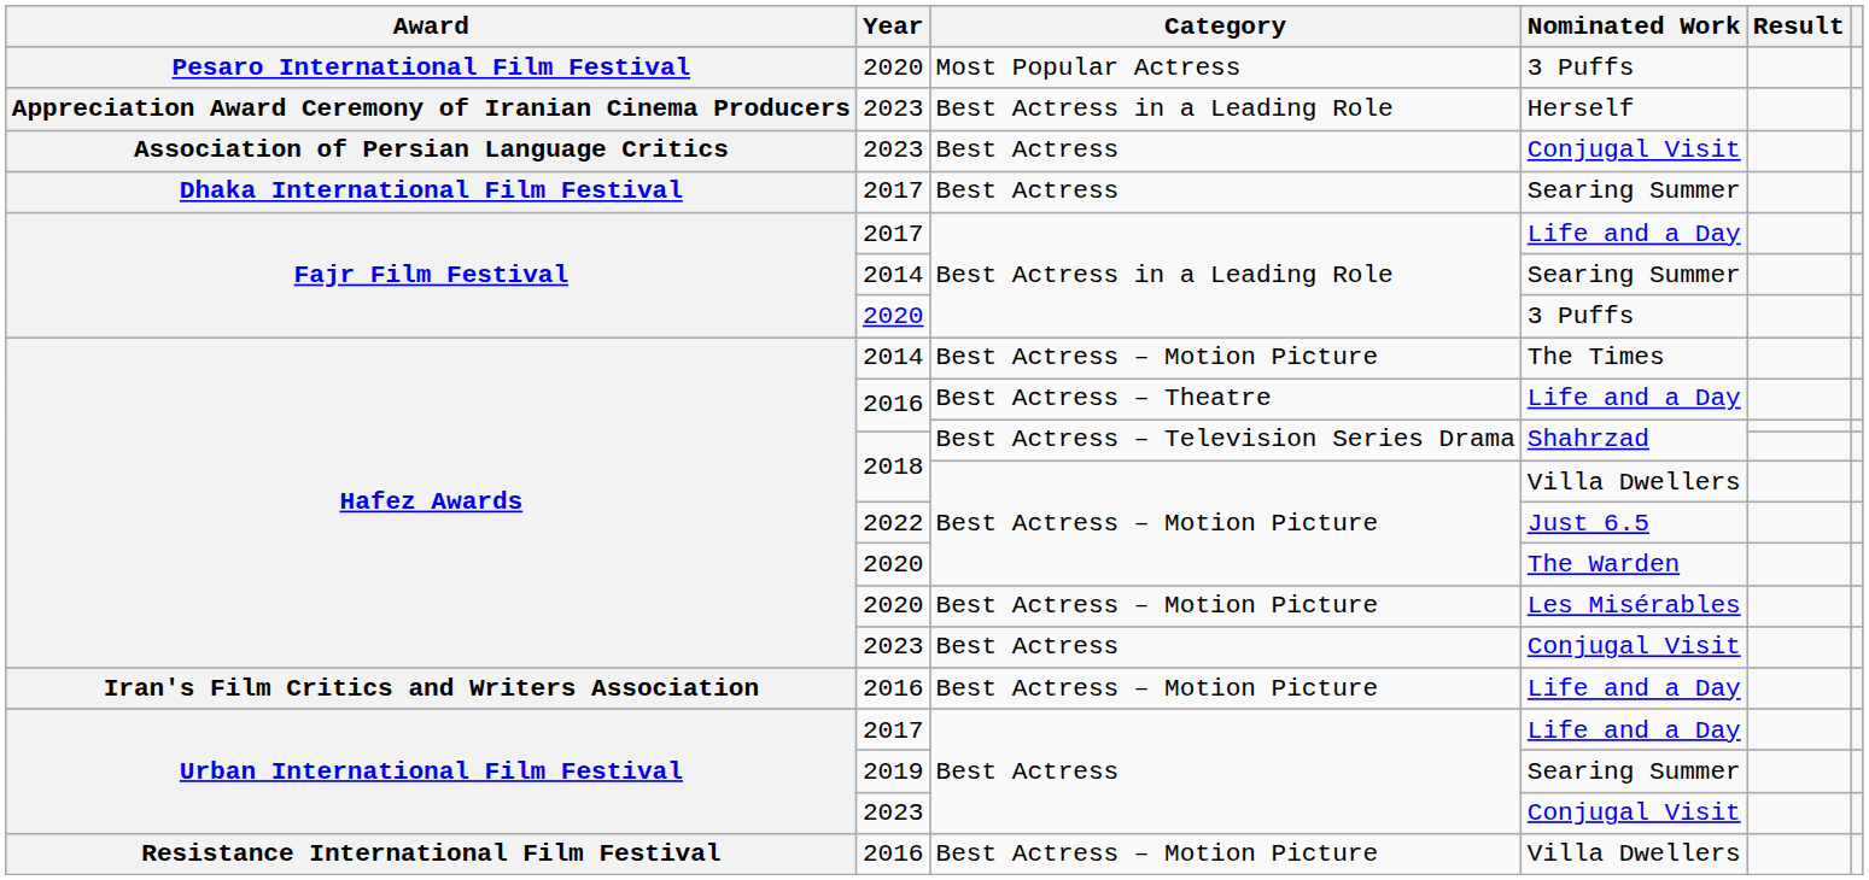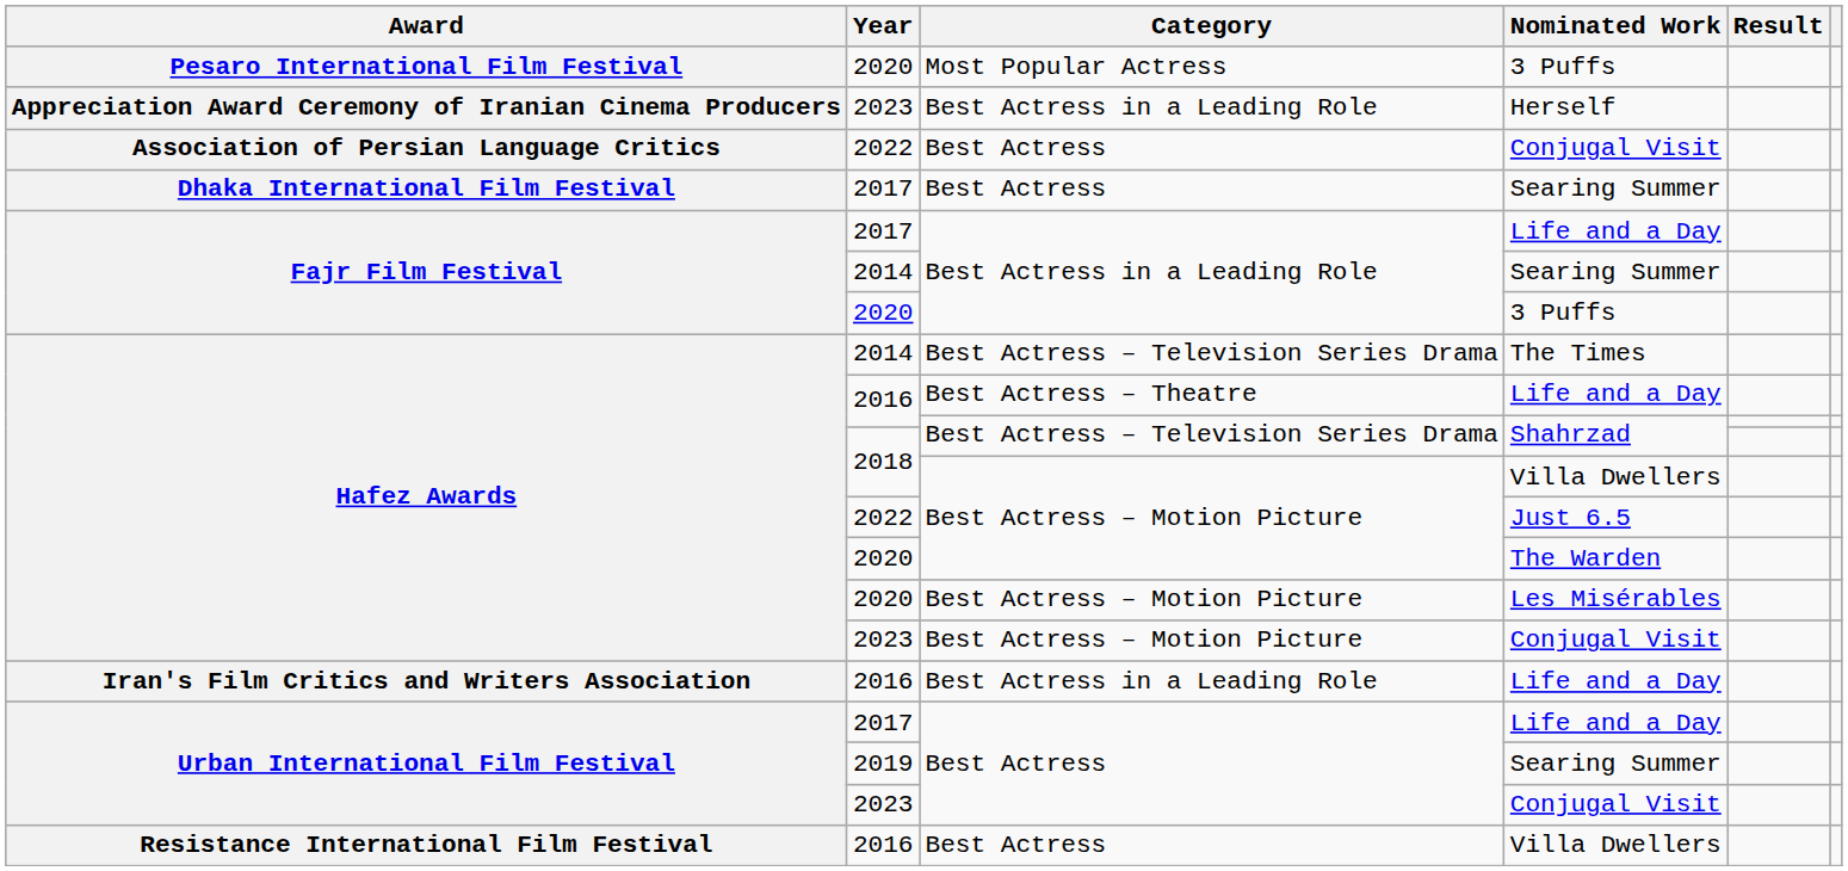 <table class="wikitable sortable plainrowheaders">
 <tr>
 <th scope="col">Award</th>
 <th scope="col">Year</th>
 <th scope="col">Category</th>
 <th scope="col">Nominated Work</th>
 <th scope="col">Result</th>
 <th class="unsortable" scope="col"></th>
 </tr>
 <tr>
 <th scope="row"><a href='#'>Pesaro International Film Festival</a></th>
 <td>2020</td>
 <td>Most Popular Actress</td>
 <td>3 Puffs</td>
 <td></td>
 <td></td>
 </tr>
 <tr>
 <th scope="row">Appreciation Award Ceremony of Iranian Cinema Producers</th>
 <td>2023</td>
 <td>Best Actress in a Leading Role</td>
 <td>Herself</td>
 <td></td>
 <td></td>
 </tr>
 <tr>
 <th scope="row">Association of Persian Language Critics</th>
-<td>2023</td>
+<td>2022</td>
 <td>Best Actress</td>
 <td><a href='#'>Conjugal Visit</a></td>
 <td></td>
 <td></td>
 </tr>
 <tr>
 <th scope="row"><a href='#'>Dhaka International Film Festival</a></th>
 <td>2017</td>
 <td>Best Actress</td>
 <td>Searing Summer</td>
 <td></td>
 <td></td>
 </tr>
 <tr>
 <th scope="row" rowspan="3"><a href='#'>Fajr Film Festival</a></th>
 <td>2017</td>
 <td rowspan="3">Best Actress in a Leading Role</td>
 <td><a href='#'>Life and a Day</a></td>
 <td></td>
 <td></td>
 </tr>
 <tr>
 <td>2014</td>
 <td>Searing Summer</td>
 <td></td>
 <td></td>
 </tr>
 <tr>
 <td><a href='#'>2020</a></td>
 <td>3 Puffs</td>
 <td></td>
 <td></td>
 </tr>
 <tr>
 <th rowspan="9" scope="row"><a href='#'>Hafez Awards</a></th>
 <td>2014</td>
-<td>Best Actress – Motion Picture</td>
+<td>Best Actress – Television Series Drama</td>
 <td>The Times</td>
 <td></td>
 <td></td>
 </tr>
 <tr>
 <td rowspan="2">2016</td>
 <td>Best Actress – Theatre</td>
 <td><a href='#'>Life and a Day</a></td>
 <td></td>
 <td></td>
 </tr>
 <tr>
 <td rowspan="2">Best Actress – Television Series Drama</td>
 <td rowspan="2"><a href='#'>Shahrzad</a></td>
 <td></td>
 <td></td>
 </tr>
 <tr>
 <td rowspan="2">2018</td>
 <td></td>
 <td></td>
 </tr>
 <tr>
 <td rowspan="3">Best Actress – Motion Picture</td>
 <td>Villa Dwellers</td>
 <td></td>
 <td></td>
 </tr>
 <tr>
 <td>2022</td>
 <td><a href='#'>Just 6.5</a></td>
 <td></td>
 <td></td>
 </tr>
 <tr>
 <td>2020</td>
 <td><a href='#'>The Warden</a></td>
 <td></td>
 <td></td>
 </tr>
 <tr>
 <td>2020</td>
 <td>Best Actress – Motion Picture</td>
 <td><a href='#'>Les Misérables</a></td>
 <td></td>
 <td></td>
 </tr>
 <tr>
 <td>2023</td>
-<td>Best Actress</td>
+<td>Best Actress – Motion Picture</td>
 <td><a href='#'>Conjugal Visit</a></td>
 <td></td>
 <td></td>
 </tr>
 <tr>
 <th scope="row">Iran's Film Critics and Writers Association</th>
 <td>2016</td>
-<td>Best Actress – Motion Picture</td>
+<td>Best Actress in a Leading Role</td>
 <td><a href='#'>Life and a Day</a></td>
 <td></td>
 <td></td>
 </tr>
 <tr>
 <th scope="row" rowspan="3"><a href='#'>Urban International Film Festival</a></th>
 <td>2017</td>
 <td rowspan="3">Best Actress</td>
 <td><a href='#'>Life and a Day</a></td>
 <td></td>
 <td></td>
 </tr>
 <tr>
 <td>2019</td>
 <td>Searing Summer</td>
 <td></td>
 <td></td>
 </tr>
 <tr>
 <td>2023</td>
 <td><a href='#'>Conjugal Visit</a></td>
 <td></td>
 <td></td>
 </tr>
 <tr>
 <th scope="row">Resistance International Film Festival</th>
 <td>2016</td>
-<td>Best Actress – Motion Picture</td>
+<td>Best Actress</td>
 <td>Villa Dwellers</td>
 <td></td>
 <td></td>
 </tr>
 <tr>
 </tr>
 </table>
